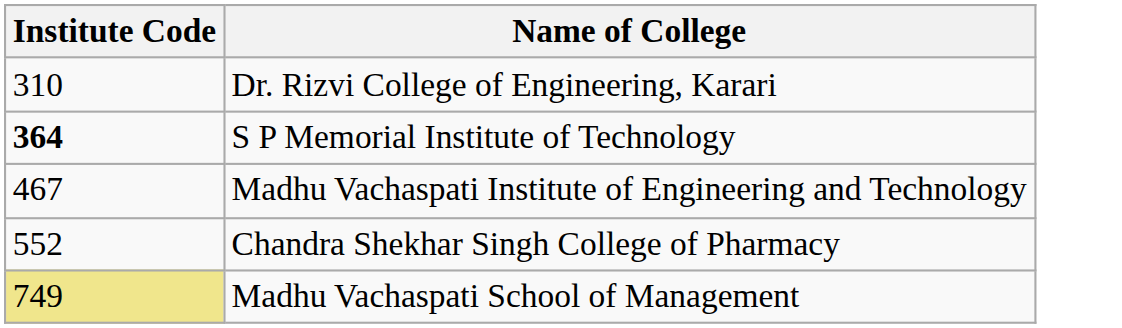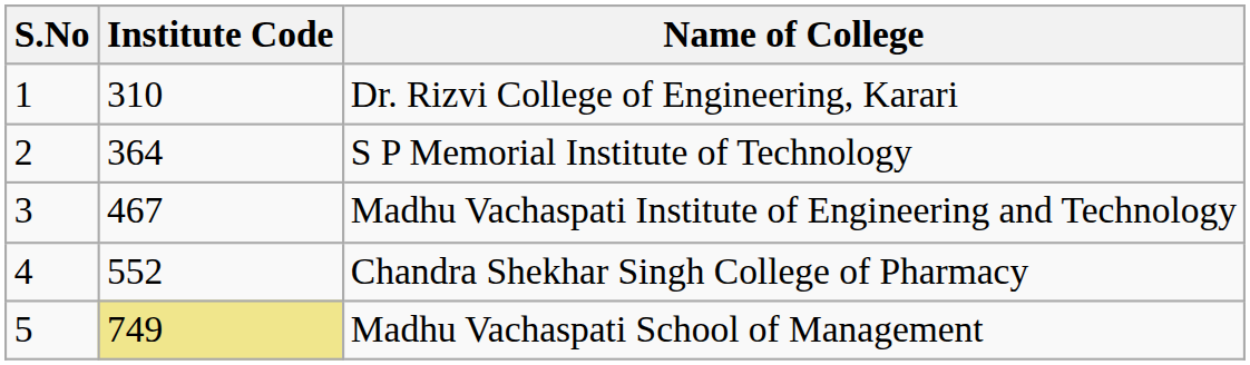 <table class="wikitable sortable">
 <tr>
+<th>S.No</th>
 <th>Institute Code</th>
 <th>Name of College</th>
 </tr>
 <tr>
+<td>1</td>
 <td>310</td>
 <td>Dr. Rizvi College of Engineering, Karari</td>
 </tr>
 <tr>
-<td><strong>364</strong></td>
+<td>2</td>
+<td>364</td>
 <td>S P Memorial Institute of Technology</td>
 </tr>
 <tr>
+<td>3</td>
 <td>467</td>
 <td>Madhu Vachaspati Institute of Engineering and Technology</td>
 </tr>
 <tr>
+<td>4</td>
 <td>552</td>
 <td>Chandra Shekhar Singh College of Pharmacy</td>
 </tr>
 <tr>
+<td>5</td>
 <td style="background: khaki;">749</td>
 <td>Madhu Vachaspati School of Management</td>
 </tr>
 </table>
